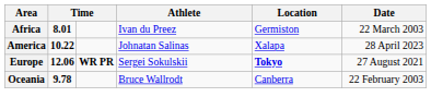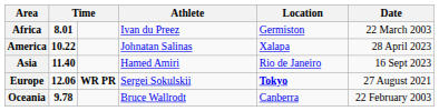 <table class="wikitable">
 <tr>
 <th width="45">Area</th>
 <th width="80" colspan="2">Time</th>
 <th width="200">Athlete</th>
 <th width="130">Location</th>
 <th width="120">Date</th>
 </tr>
 <tr>
 <th>Africa</th>
 <td align=center><strong>8.01 </strong></td>
 <td align=center></td>
 <td> <a href='#'>Ivan du Preez</a></td>
 <td> <a href='#'>Germiston</a></td>
 <td align=right>22 March 2003</td>
 </tr>
 <tr>
 <th>America</th>
 <td align=center><strong>10.22 </strong></td>
 <td align=center></td>
 <td> <a href='#'>Johnatan Salinas</a></td>
 <td> <a href='#'>Xalapa</a></td>
 <td align=right>28 April 2023</td>
 </tr>
 <tr>
+<th>Asia</th>
+<td align=center><strong>11.40 </strong></td>
+<td align=center></td>
+<td> <a href='#'>Hamed Amiri</a></td>
+<td> <a href='#'>Rio de Janeiro</a></td>
+<td align=right>16 Sept 2023</td>
+</tr>
+<tr>
 <th>Europe</th>
 <td align="center"><strong>12.06</strong></td>
 <td align="center"><strong>WR PR</strong></td>
 <td><a href='#'>Sergei Sokulskii</a></td>
 <td><strong> <a href='#'>Tokyo</a></strong></td>
 <td align=right>27 August 2021</td>
 </tr>
 <tr>
 <th>Oceania</th>
 <td align=center><strong>9.78 </strong></td>
 <td align=center></td>
 <td> <a href='#'>Bruce Wallrodt</a></td>
 <td> <a href='#'>Canberra</a></td>
 <td align=right>22 February 2003</td>
 </tr>
 </table>
